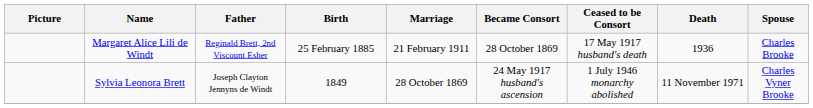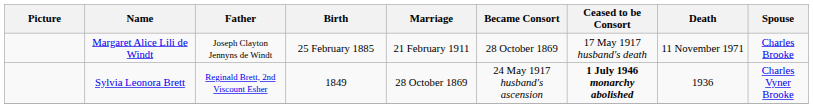 <table width=95% class="wikitable">
 <tr>
 <th width = "8%">Picture</th>
 <th width = "11%">Name</th>
 <th width = "9%">Father</th>
 <th width = "10%">Birth</th>
 <th width = "9%">Marriage</th>
 <th width = "9%">Became Consort</th>
 <th width = "9%">Ceased to be Consort</th>
 <th width = "9%">Death</th>
 <th width = "6%">Spouse</th>
 </tr>
 <tr>
 <td align="center"></td>
 <td align="center"><a href='#'>Margaret Alice Lili de Windt</a></td>
-<td align="center"><small><a href='#'>Reginald Brett, 2nd Viscount Esher</a></small></td>
+<td align="center"><small>Joseph Clayton Jennyns de Windt</small></td>
 <td align="center">25 February 1885</td>
 <td align="center">21 February 1911</td>
 <td align="center">28 October 1869</td>
 <td align="center">17 May 1917<br><em>husband's death</em></td>
-<td align="center">1936</td>
+<td align="center">11 November 1971</td>
 <td align="center"><a href='#'>Charles Brooke</a></td>
 </tr>
 <tr>
 <td align="center"></td>
 <td align="center"><a href='#'>Sylvia Leonora Brett</a></td>
-<td align="center"><small>Joseph Clayton Jennyns de Windt</small></td>
+<td align="center"><small><a href='#'>Reginald Brett, 2nd Viscount Esher</a></small></td>
 <td align="center">1849</td>
 <td align="center">28 October 1869</td>
 <td align="center">24 May 1917<br><em>husband's ascension</em></td>
-<td align="center">1 July 1946<br><em>monarchy abolished</em></td>
-<td align="center">11 November 1971</td>
+<td align="center"><strong>1 July 1946<br><em>monarchy abolished</em></strong></td>
+<td align="center">1936</td>
 <td align="center"><a href='#'>Charles Vyner Brooke</a></td>
 </tr>
 <tr>
 </tr>
 </table>
